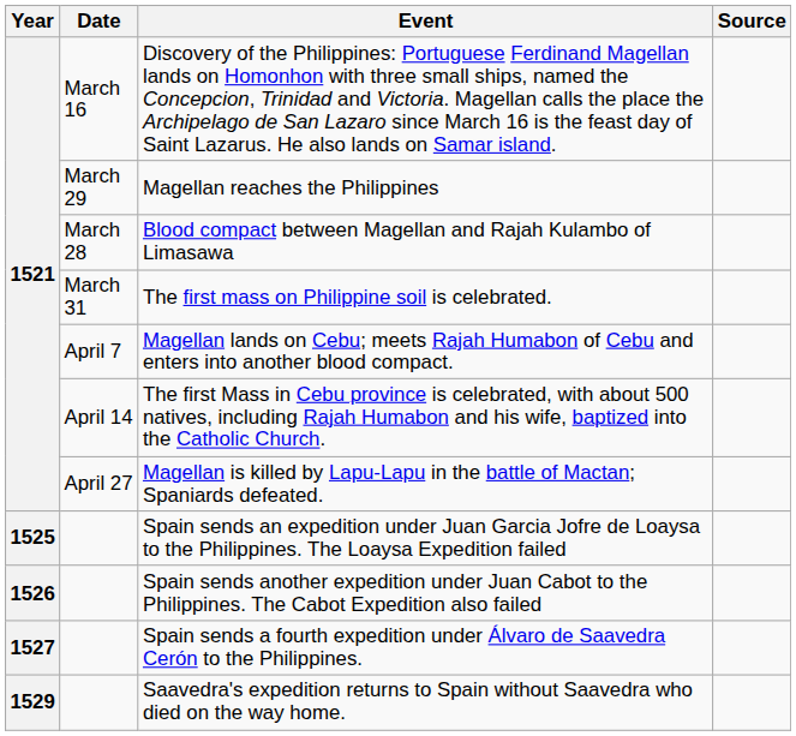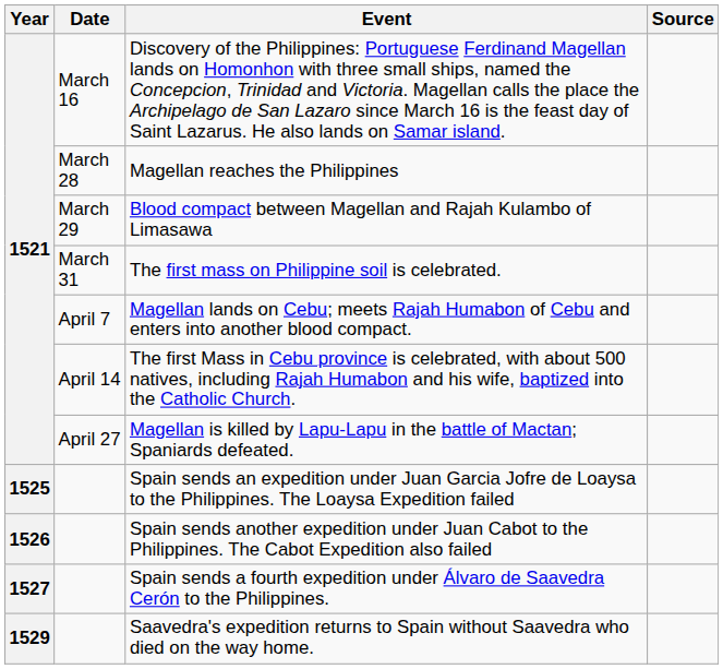 <table class="wikitable toptextcells" style="width:100%;">
 <tr>
 <th scope="col" style="width:6%;">Year</th>
 <th scope="col" style="width:10%;">Date</th>
 <th scope="col">Event</th>
 <th scope="col" style="width:8%;">Source</th>
 </tr>
 <tr>
 <th scope="row" rowspan="7">1521</th>
 <td>March 16</td>
 <td>Discovery of the Philippines: <a href='#'>Portuguese</a> <a href='#'>Ferdinand Magellan</a> lands on <a href='#'>Homonhon</a> with three small ships, named the <em>Concepcion</em>, <em>Trinidad</em> and <em>Victoria</em>. Magellan calls the place the <em>Archipelago de San Lazaro</em> since March 16 is the feast day of Saint Lazarus. He also lands on <a href='#'>Samar island</a>.</td>
 <td><br></td>
 </tr>
 <tr>
-<td>March 29</td>
+<td>March 28</td>
 <td>Magellan reaches the Philippines</td>
 <td></td>
 </tr>
 <tr>
-<td>March 28</td>
+<td>March 29</td>
 <td><a href='#'>Blood compact</a> between Magellan and Rajah Kulambo of Limasawa</td>
 <td></td>
 </tr>
 <tr>
 <td>March 31</td>
 <td>The <a href='#'>first mass on Philippine soil</a> is celebrated.</td>
 <td></td>
 </tr>
 <tr>
 <td>April 7</td>
 <td><a href='#'>Magellan</a> lands on <a href='#'>Cebu</a>; meets <a href='#'>Rajah Humabon</a> of <a href='#'>Cebu</a> and enters into another blood compact.</td>
 <td></td>
 </tr>
 <tr>
 <td>April 14</td>
 <td>The first Mass in <a href='#'>Cebu province</a> is celebrated, with about 500 natives, including <a href='#'>Rajah Humabon</a> and his wife, <a href='#'>baptized</a> into the <a href='#'>Catholic Church</a>.</td>
 <td></td>
 </tr>
 <tr>
 <td>April 27</td>
 <td><a href='#'>Magellan</a> is killed by <a href='#'>Lapu-Lapu</a> in the <a href='#'>battle of Mactan</a>; Spaniards defeated.</td>
 <td></td>
 </tr>
 <tr>
 <th scope="row">1525</th>
 <td></td>
 <td>Spain sends an expedition under Juan Garcia Jofre de Loaysa to the Philippines. The Loaysa Expedition failed</td>
 <td></td>
 </tr>
 <tr>
 <th scope="row">1526</th>
 <td></td>
 <td>Spain sends another expedition under Juan Cabot to the Philippines. The Cabot Expedition also failed</td>
 <td></td>
 </tr>
 <tr>
 <th scope="row">1527</th>
 <td></td>
 <td>Spain sends a fourth expedition under <a href='#'>Álvaro de Saavedra Cerón</a> to the Philippines.</td>
 <td></td>
 </tr>
 <tr>
 <th scope="row">1529</th>
 <td></td>
 <td>Saavedra's expedition returns to Spain without Saavedra who died on the way home.</td>
 <td></td>
 </tr>
 </table>
